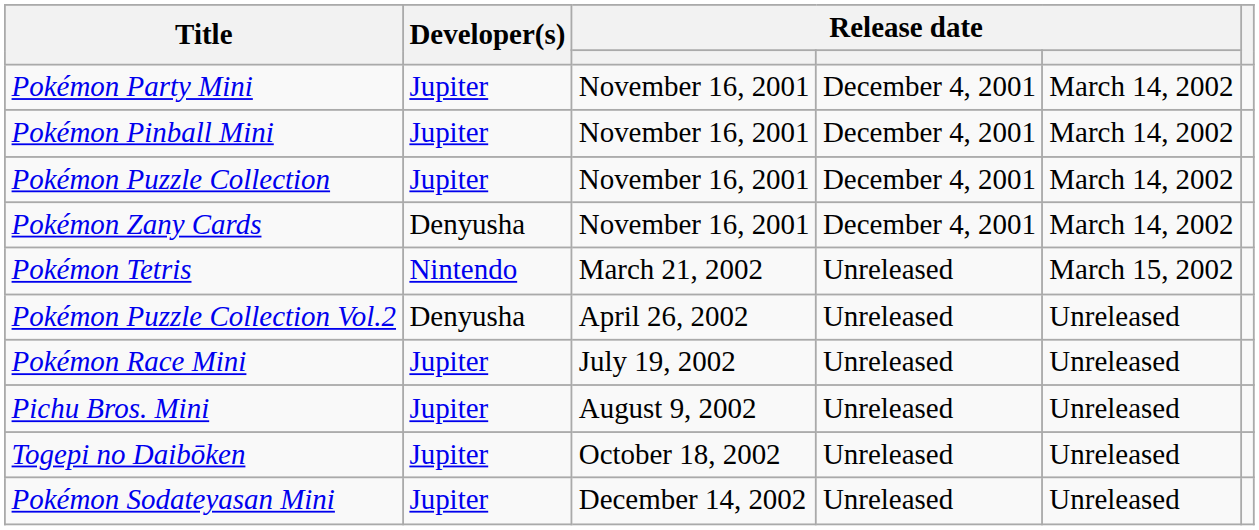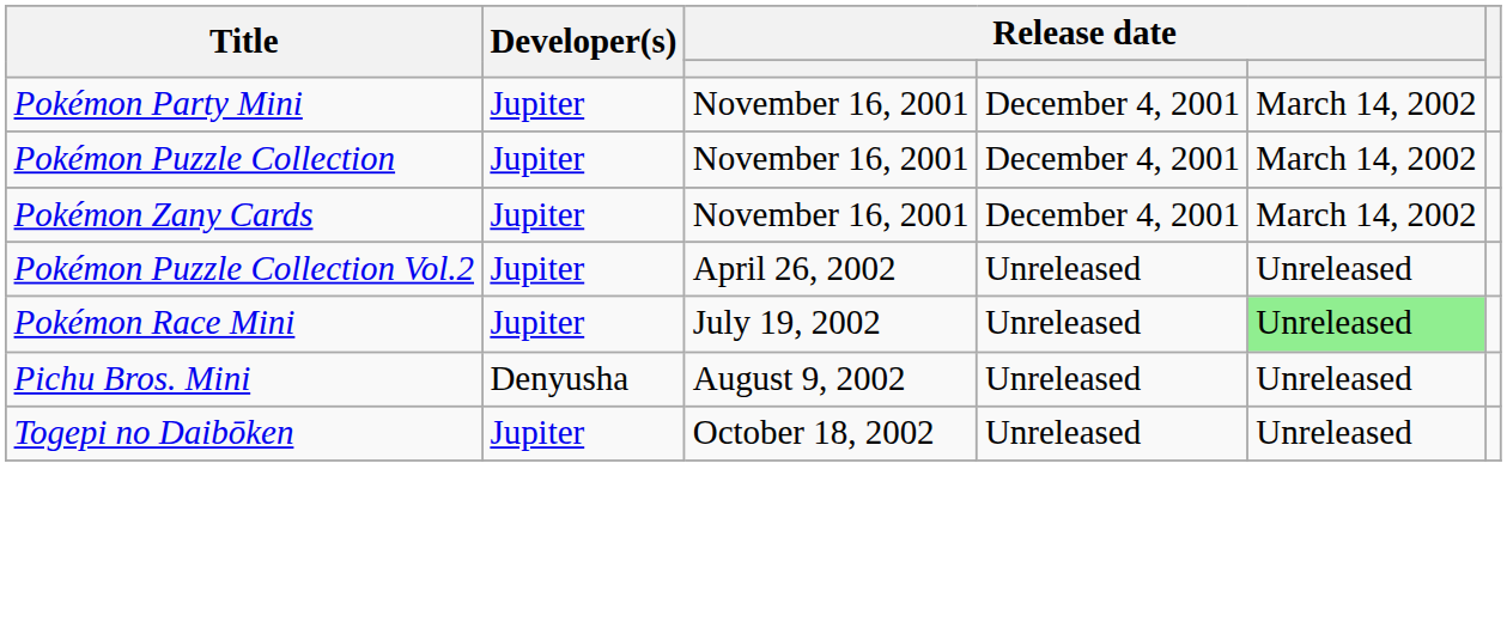 <table class="wikitable plainrowheaders sortable" id="softwarelist">
 <tr>
 <th rowspan="2">Title</th>
 <th rowspan="2">Developer(s)</th>
 <th colspan="3">Release date</th>
 <th rowspan="2" class="unsortable"></th>
 </tr>
 <tr>
 <th data-sort-type="date"></th>
 <th data-sort-type="date"></th>
 <th data-sort-type="date"></th>
 </tr>
 <tr>
 <td><em><a href='#'>Pokémon Party Mini</a></em></td>
 <td><a href='#'>Jupiter</a></td>
 <td>November 16, 2001</td>
 <td>December 4, 2001</td>
 <td>March 14, 2002</td>
 <td></td>
 </tr>
 <tr>
-<td><em><a href='#'>Pokémon Pinball Mini</a></em></td>
-<td><a href='#'>Jupiter</a></td>
-<td>November 16, 2001</td>
-<td>December 4, 2001</td>
-<td>March 14, 2002</td>
-<td></td>
-</tr>
-<tr>
 <td><em><a href='#'>Pokémon Puzzle Collection</a></em></td>
 <td><a href='#'>Jupiter</a></td>
 <td>November 16, 2001</td>
 <td>December 4, 2001</td>
 <td>March 14, 2002</td>
 <td></td>
 </tr>
 <tr>
 <td><em><a href='#'>Pokémon Zany Cards</a></em></td>
-<td>Denyusha</td>
+<td><a href='#'>Jupiter</a></td>
 <td>November 16, 2001</td>
 <td>December 4, 2001</td>
 <td>March 14, 2002</td>
 <td></td>
 </tr>
 <tr>
-<td><em><a href='#'>Pokémon Tetris</a></em></td>
-<td><a href='#'>Nintendo</a></td>
-<td>March 21, 2002</td>
-<td>Unreleased</td>
-<td>March 15, 2002</td>
-<td></td>
-</tr>
-<tr>
 <td><em><a href='#'>Pokémon Puzzle Collection Vol.2</a></em></td>
-<td>Denyusha</td>
+<td><a href='#'>Jupiter</a></td>
 <td>April 26, 2002</td>
 <td>Unreleased</td>
 <td>Unreleased</td>
 <td></td>
 </tr>
 <tr>
 <td><em><a href='#'>Pokémon Race Mini</a></em></td>
 <td><a href='#'>Jupiter</a></td>
 <td>July 19, 2002</td>
 <td>Unreleased</td>
-<td>Unreleased</td>
+<td style="background: lightgreen;">Unreleased</td>
 <td></td>
 </tr>
 <tr>
 <td><em><a href='#'>Pichu Bros. Mini</a></em></td>
-<td><a href='#'>Jupiter</a></td>
+<td>Denyusha</td>
 <td>August 9, 2002</td>
 <td>Unreleased</td>
 <td>Unreleased</td>
 <td></td>
 </tr>
 <tr>
 <td><em><a href='#'>Togepi no Daibōken</a></em></td>
 <td><a href='#'>Jupiter</a></td>
 <td>October 18, 2002</td>
 <td>Unreleased</td>
 <td>Unreleased</td>
 <td></td>
 </tr>
-<tr>
-<td><em><a href='#'>Pokémon Sodateyasan Mini</a></em></td>
-<td><a href='#'>Jupiter</a></td>
-<td>December 14, 2002</td>
-<td>Unreleased</td>
-<td>Unreleased</td>
-<td></td>
-</tr>
 </table>
